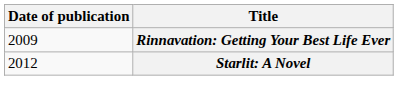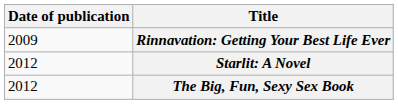 <table class="wikitable sortable plainrowheaders">
 <tr>
 <th scope="col">Date of publication</th>
 <th scope="col">Title</th>
 </tr>
 <tr>
 <td>2009</td>
 <th scope="row"><em>Rinnavation: Getting Your Best Life Ever</em></th>
 </tr>
 <tr>
 <td>2012</td>
 <th scope="row"><em>Starlit: A Novel</em></th>
 </tr>
+<tr>
+<td>2012</td>
+<th scope="row"><em>The Big, Fun, Sexy Sex Book</em></th>
+</tr>
 </table>
